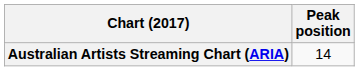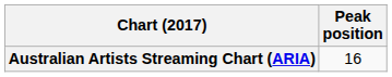 <table class="wikitable sortable plainrowheaders" style="text-align:center;">
 <tr>
 <th>Chart (2017)</th>
 <th>Peak <br> position</th>
 </tr>
 <tr>
 <th scope="row">Australian Artists Streaming Chart (<a href='#'>ARIA</a>)</th>
-<td>14</td>
+<td>16</td>
 </tr>
 </table>
